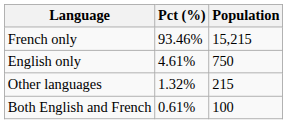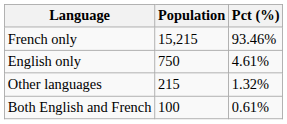 <table class="wikitable">
 <tr>
 <th>Language</th>
+<th>Population</th>
 <th>Pct (%)</th>
-<th>Population</th>
 </tr>
 <tr>
 <td>French only</td>
+<td>15,215</td>
 <td>93.46%</td>
-<td>15,215</td>
 </tr>
 <tr>
 <td>English only</td>
+<td>750</td>
 <td>4.61%</td>
-<td>750</td>
 </tr>
 <tr>
 <td>Other languages</td>
+<td>215</td>
 <td>1.32%</td>
-<td>215</td>
 </tr>
 <tr>
 <td>Both English and French</td>
+<td>100</td>
 <td>0.61%</td>
-<td>100</td>
 </tr>
 </table>
